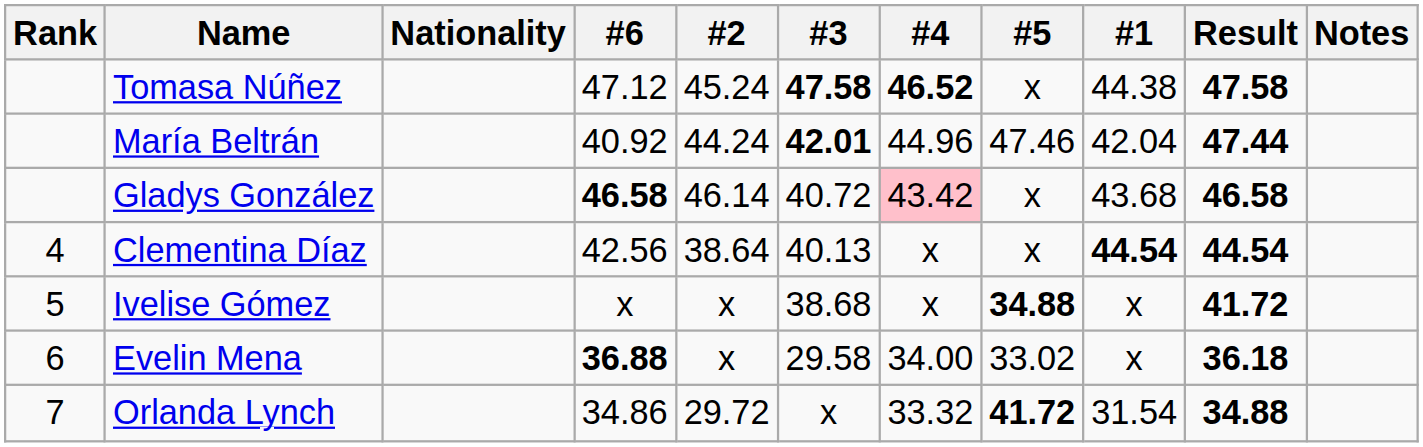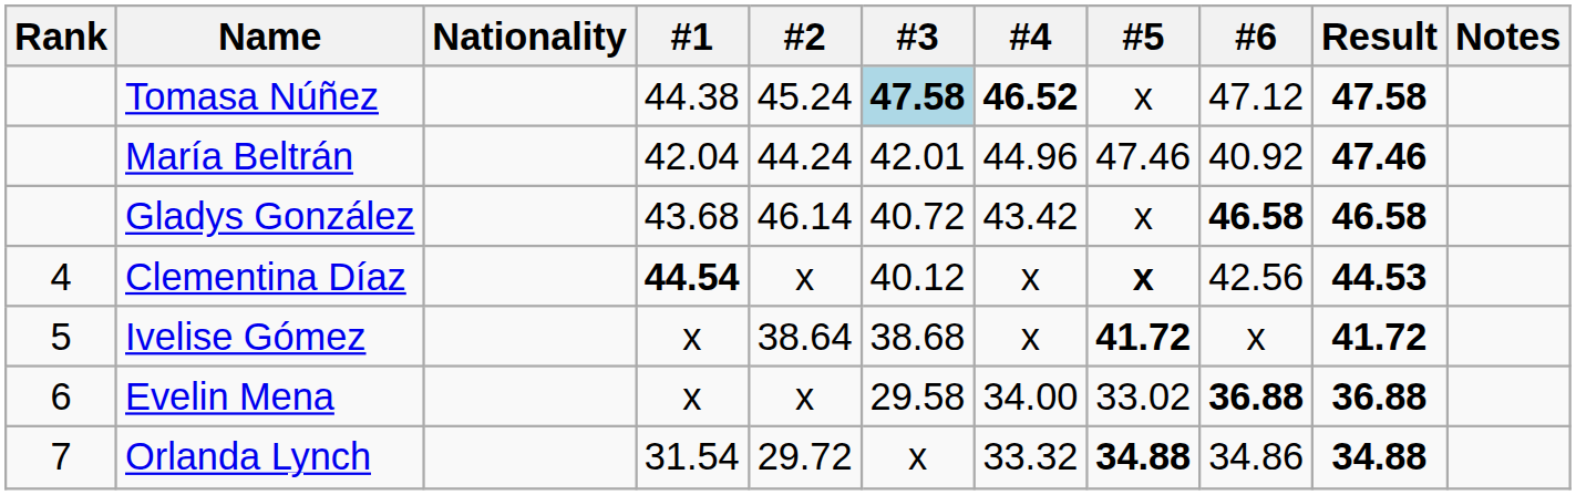 <table class="wikitable sortable" style="text-align:center;font-size:95%">
 <tr>
 <th>Rank</th>
 <th>Name</th>
 <th>Nationality</th>
-<th>#6</th>
+<th>#1</th>
 <th>#2</th>
 <th>#3</th>
 <th>#4</th>
 <th>#5</th>
-<th>#1</th>
+<th>#6</th>
 <th>Result</th>
 <th>Notes</th>
 </tr>
 <tr>
 <td></td>
 <td align=left><a href='#'>Tomasa Núñez</a></td>
 <td align=left></td>
-<td>47.12</td>
+<td>44.38</td>
 <td>45.24</td>
-<td><strong>47.58</strong></td>
+<td style="background: lightblue;"><strong>47.58</strong></td>
 <td><strong>46.52</strong></td>
 <td>x</td>
-<td>44.38</td>
+<td>47.12</td>
 <td><strong>47.58</strong></td>
 <td></td>
 </tr>
 <tr>
 <td></td>
 <td align=left><a href='#'>María Beltrán</a></td>
 <td align=left></td>
-<td>40.92</td>
+<td>42.04</td>
 <td>44.24</td>
-<td><strong>42.01</strong></td>
+<td>42.01</td>
 <td>44.96</td>
 <td>47.46</td>
-<td>42.04</td>
-<td><strong>47.44</strong></td>
+<td>40.92</td>
+<td><strong>47.46</strong></td>
 <td></td>
 </tr>
 <tr>
 <td></td>
 <td align=left><a href='#'>Gladys González</a></td>
 <td align=left></td>
-<td><strong>46.58</strong></td>
+<td>43.68</td>
 <td>46.14</td>
 <td>40.72</td>
-<td style="background: pink;">43.42</td>
+<td>43.42</td>
 <td>x</td>
-<td>43.68</td>
+<td><strong>46.58</strong></td>
 <td><strong>46.58</strong></td>
 <td></td>
 </tr>
 <tr>
 <td>4</td>
 <td align=left><a href='#'>Clementina Díaz</a></td>
 <td align=left></td>
+<td><strong>44.54</strong></td>
+<td>x</td>
+<td>40.12</td>
+<td>x</td>
+<td><strong>x</strong></td>
 <td>42.56</td>
-<td>38.64</td>
-<td>40.13</td>
-<td>x</td>
-<td>x</td>
-<td><strong>44.54</strong></td>
-<td><strong>44.54</strong></td>
+<td><strong>44.53</strong></td>
 <td></td>
 </tr>
 <tr>
 <td>5</td>
 <td align=left><a href='#'>Ivelise Gómez</a></td>
 <td align=left></td>
 <td>x</td>
-<td>x</td>
+<td>38.64</td>
 <td>38.68</td>
 <td>x</td>
-<td><strong>34.88</strong></td>
+<td><strong>41.72</strong></td>
 <td>x</td>
 <td><strong>41.72</strong></td>
 <td></td>
 </tr>
 <tr>
 <td>6</td>
 <td align=left><a href='#'>Evelin Mena</a></td>
 <td align=left></td>
-<td><strong>36.88</strong></td>
+<td>x</td>
 <td>x</td>
 <td>29.58</td>
 <td>34.00</td>
 <td>33.02</td>
-<td>x</td>
-<td><strong>36.18</strong></td>
+<td><strong>36.88</strong></td>
+<td><strong>36.88</strong></td>
 <td></td>
 </tr>
 <tr>
 <td>7</td>
 <td align=left><a href='#'>Orlanda Lynch</a></td>
 <td align=left></td>
-<td>34.86</td>
+<td>31.54</td>
 <td>29.72</td>
 <td>x</td>
 <td>33.32</td>
-<td><strong>41.72</strong></td>
-<td>31.54</td>
+<td><strong>34.88</strong></td>
+<td>34.86</td>
 <td><strong>34.88</strong></td>
 <td></td>
 </tr>
 </table>
